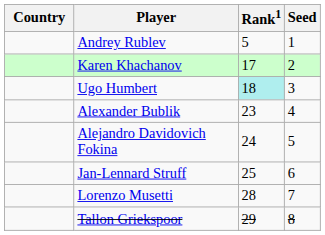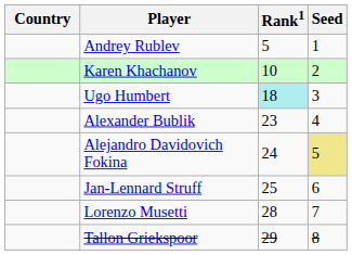 <table class="sortable wikitable">
 <tr>
 <th width="70">Country</th>
 <th width="175">Player</th>
 <th>Rank<sup>1</sup></th>
 <th>Seed</th>
 </tr>
 <tr>
 <td></td>
 <td><a href='#'>Andrey Rublev</a></td>
 <td>5</td>
 <td>1</td>
 </tr>
 <tr bgcolor=#cfc>
 <td></td>
 <td><a href='#'>Karen Khachanov</a></td>
-<td>17</td>
+<td>10</td>
 <td>2</td>
 </tr>
 <tr>
 <td></td>
 <td><a href='#'>Ugo Humbert</a></td>
 <td style="background: paleturquoise;">18</td>
 <td>3</td>
 </tr>
 <tr>
 <td></td>
 <td><a href='#'>Alexander Bublik</a></td>
 <td>23</td>
 <td>4</td>
 </tr>
 <tr>
 <td></td>
 <td><a href='#'>Alejandro Davidovich Fokina</a></td>
 <td>24</td>
-<td>5</td>
+<td style="background: khaki;">5</td>
 </tr>
 <tr>
 <td></td>
 <td><a href='#'>Jan-Lennard Struff</a></td>
 <td>25</td>
 <td>6</td>
 </tr>
 <tr>
 <td></td>
 <td><a href='#'>Lorenzo Musetti</a></td>
 <td>28</td>
 <td>7</td>
 </tr>
 <tr>
 <td><s></s></td>
 <td><s><a href='#'>Tallon Griekspoor</a></s></td>
 <td><s>29</s></td>
 <td><s>8</s></td>
 </tr>
 </table>
